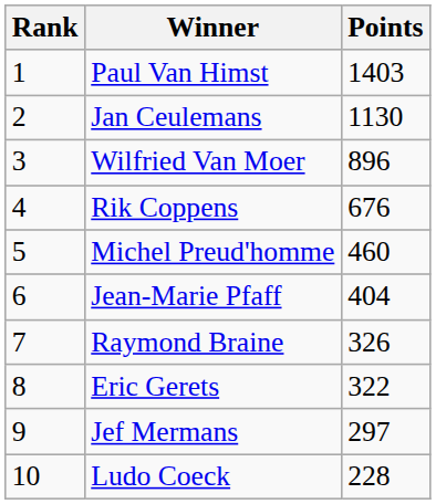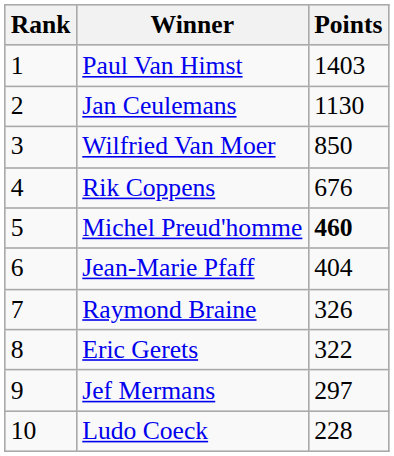 <table class="wikitable">
 <tr>
 <th>Rank</th>
 <th>Winner</th>
 <th>Points</th>
 </tr>
 <tr>
 <td>1</td>
 <td><a href='#'>Paul Van Himst</a></td>
 <td>1403</td>
 </tr>
 <tr>
 <td>2</td>
 <td><a href='#'>Jan Ceulemans</a></td>
 <td>1130</td>
 </tr>
 <tr>
 <td>3</td>
 <td><a href='#'>Wilfried Van Moer</a></td>
-<td>896</td>
+<td>850</td>
 </tr>
 <tr>
 <td>4</td>
 <td><a href='#'>Rik Coppens</a></td>
 <td>676</td>
 </tr>
 <tr>
 <td>5</td>
 <td><a href='#'>Michel Preud'homme</a></td>
-<td>460</td>
+<td><strong>460</strong></td>
 </tr>
 <tr>
 <td>6</td>
 <td><a href='#'>Jean-Marie Pfaff</a></td>
 <td>404</td>
 </tr>
 <tr>
 <td>7</td>
 <td><a href='#'>Raymond Braine</a></td>
 <td>326</td>
 </tr>
 <tr>
 <td>8</td>
 <td><a href='#'>Eric Gerets</a></td>
 <td>322</td>
 </tr>
 <tr>
 <td>9</td>
 <td><a href='#'>Jef Mermans</a></td>
 <td>297</td>
 </tr>
 <tr>
 <td>10</td>
 <td><a href='#'>Ludo Coeck</a></td>
 <td>228</td>
 </tr>
 </table>
